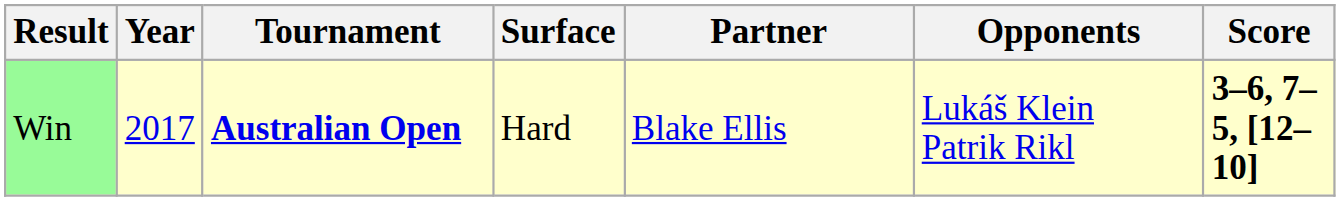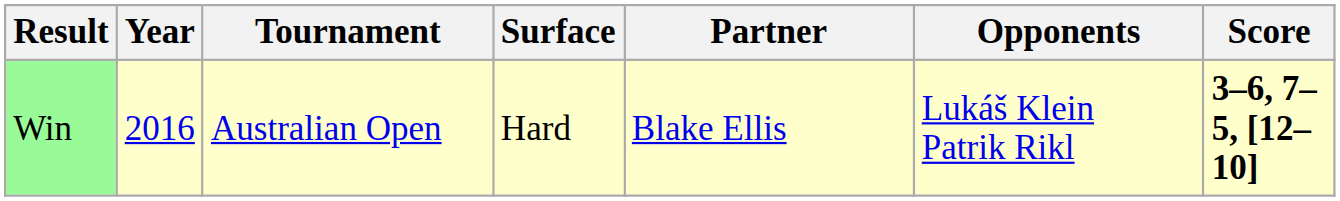 <table class="wikitable">
 <tr>
 <th>Result</th>
 <th>Year</th>
 <th width=125>Tournament</th>
 <th>Surface</th>
 <th width=125>Partner</th>
 <th width=125>Opponents</th>
 <th class=unsortable>Score</th>
 </tr>
 <tr style=background:#ffc>
 <td style=background:#98fb98>Win</td>
-<td><a href='#'>2017</a></td>
-<td><strong><a href='#'>Australian Open</a></strong></td>
+<td><a href='#'>2016</a></td>
+<td><a href='#'>Australian Open</a></td>
 <td>Hard</td>
 <td> <a href='#'>Blake Ellis</a></td>
 <td> <a href='#'>Lukáš Klein</a><br> <a href='#'>Patrik Rikl</a></td>
 <td><strong>3–6, 7–5, [12–10]</strong></td>
 </tr>
 </table>
